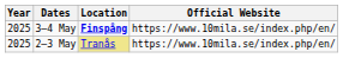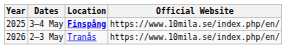 <table class="wikitable" style="text-align:left;">
 <tr>
 <th>Year</th>
 <th>Dates</th>
 <th>Location</th>
 <th>Official Website</th>
 </tr>
 <tr>
 <td>2025</td>
 <td>3–4 May</td>
 <td><strong><a href='#'>Finspång</a></strong></td>
 <td>https://www.10mila.se/index.php/en/</td>
 </tr>
 <tr>
-<td>2025</td>
+<td>2026</td>
 <td>2–3 May</td>
-<td style="background: khaki;"><a href='#'>Tranås</a></td>
+<td><a href='#'>Tranås</a></td>
 <td>https://www.10mila.se/index.php/en/</td>
 </tr>
 </table>
